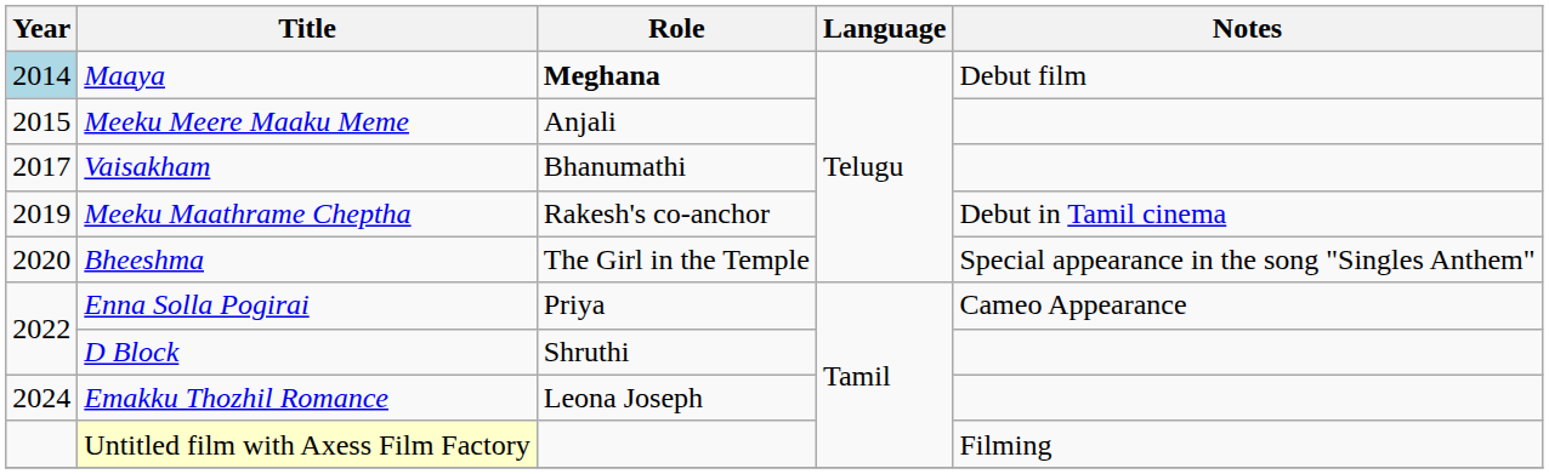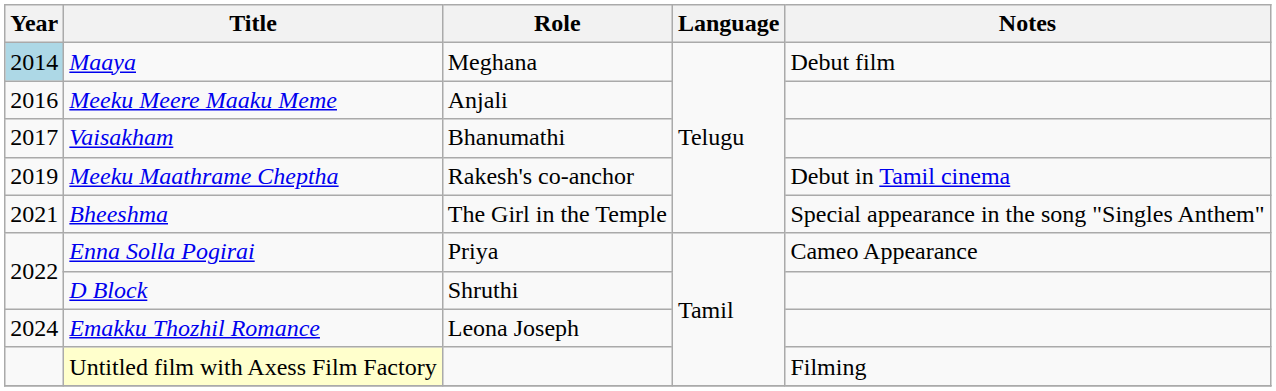 <table class="wikitable sortable">
 <tr>
 <th>Year</th>
 <th>Title</th>
 <th>Role</th>
 <th>Language</th>
 <th class="unsortable">Notes</th>
 </tr>
 <tr>
 <td style="background: lightblue;">2014</td>
 <td><em><a href='#'>Maaya</a></em></td>
-<td><strong>Meghana</strong></td>
+<td>Meghana</td>
 <td rowspan="5">Telugu</td>
 <td>Debut film</td>
 </tr>
 <tr>
-<td>2015</td>
+<td>2016</td>
 <td><em><a href='#'>Meeku Meere Maaku Meme</a></em></td>
 <td>Anjali</td>
 <td></td>
 </tr>
 <tr>
 <td>2017</td>
 <td><em> <a href='#'>Vaisakham</a></em></td>
 <td>Bhanumathi</td>
 <td></td>
 </tr>
 <tr>
 <td>2019</td>
 <td><em><a href='#'>Meeku Maathrame Cheptha</a></em></td>
 <td>Rakesh's co-anchor</td>
 <td>Debut in <a href='#'>Tamil cinema</a></td>
 </tr>
 <tr>
-<td>2020</td>
+<td>2021</td>
 <td><em><a href='#'>Bheeshma</a></em></td>
 <td>The Girl in the Temple</td>
 <td>Special appearance in the song "Singles Anthem"</td>
 </tr>
 <tr>
 <td rowspan="2">2022</td>
 <td><em><a href='#'>Enna Solla Pogirai</a></em></td>
 <td>Priya</td>
 <td rowspan="4">Tamil</td>
 <td>Cameo Appearance</td>
 </tr>
 <tr>
 <td><em><a href='#'>D Block</a></em></td>
 <td>Shruthi</td>
 <td></td>
 </tr>
 <tr>
 <td>2024</td>
 <td><em><a href='#'>Emakku Thozhil Romance</a></em></td>
 <td>Leona Joseph</td>
 <td></td>
 </tr>
 <tr>
 <td></td>
 <td Style="background:#ffc;">Untitled film with Axess Film Factory </td>
 <td></td>
 <td>Filming</td>
 </tr>
 <tr>
 </tr>
 </table>
